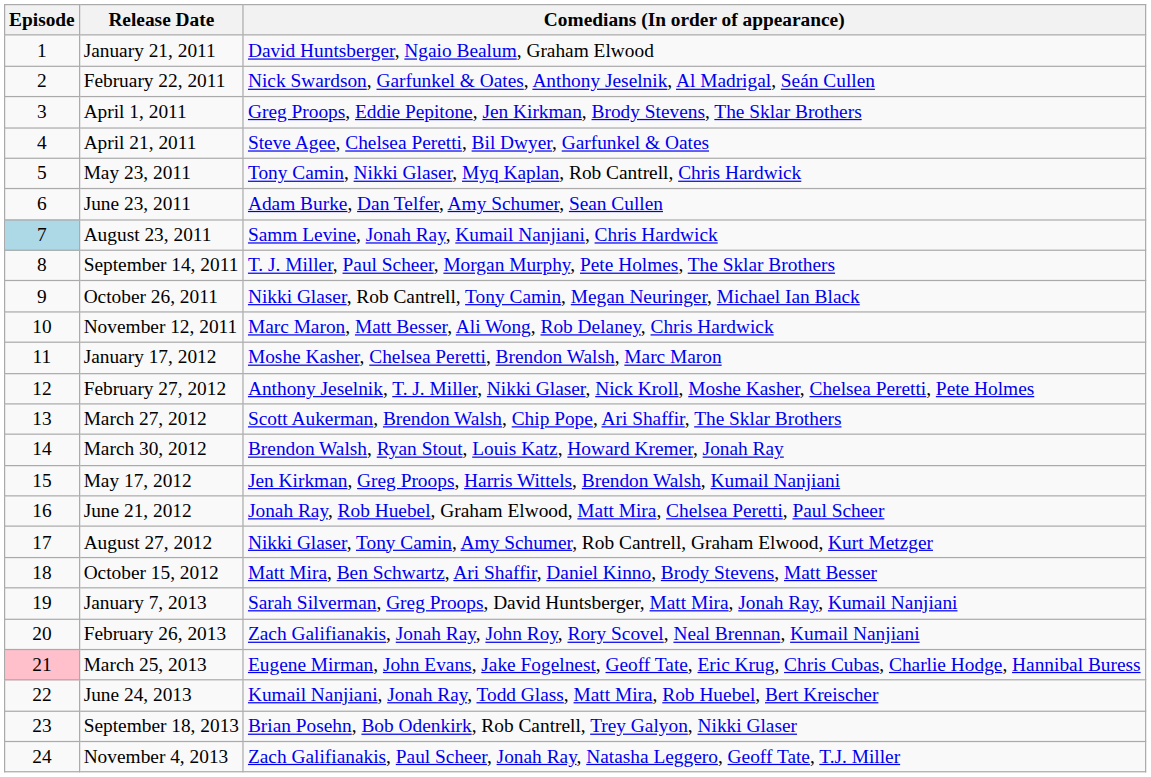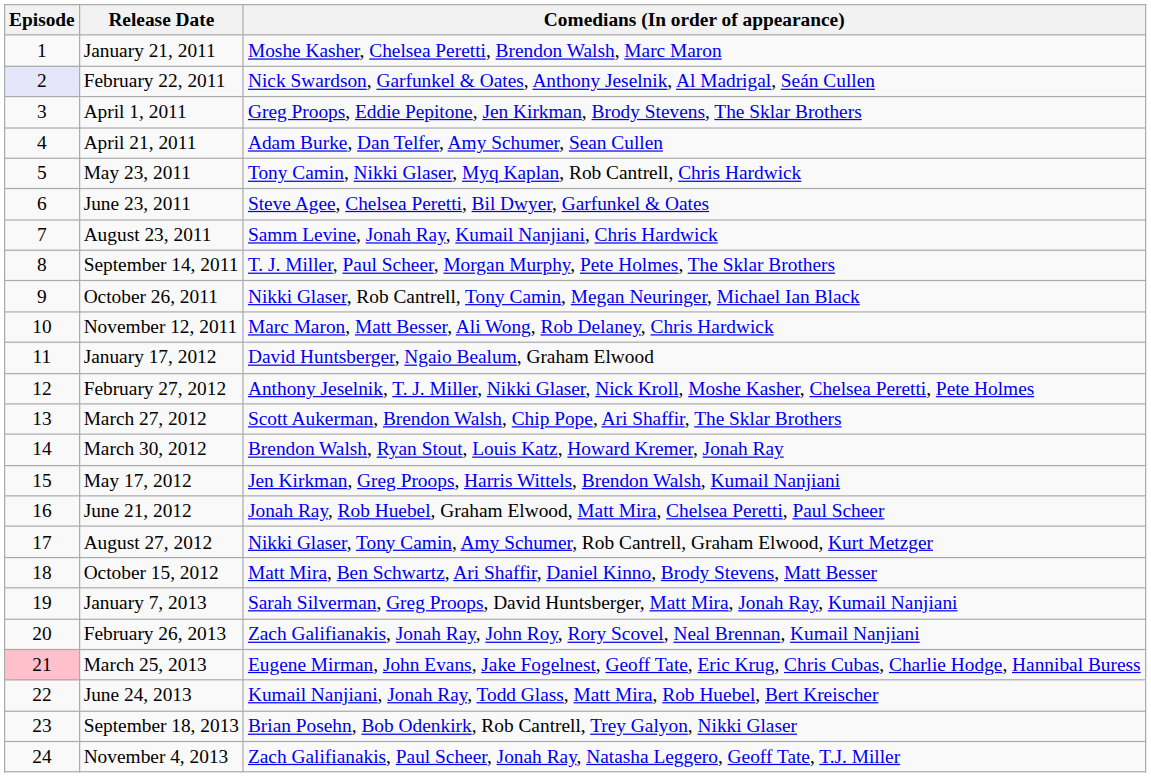 <table class="wikitable">
 <tr>
 <th>Episode</th>
 <th>Release Date</th>
 <th>Comedians (In order of appearance)</th>
 </tr>
 <tr>
 <td align="center">1</td>
 <td>January 21, 2011</td>
-<td><a href='#'>David Huntsberger</a>, <a href='#'>Ngaio Bealum</a>, Graham Elwood</td>
+<td><a href='#'>Moshe Kasher</a>, <a href='#'>Chelsea Peretti</a>, <a href='#'>Brendon Walsh</a>, <a href='#'>Marc Maron</a></td>
 </tr>
 <tr>
-<td align="center">2</td>
+<td align="center" style="background: lavender;">2</td>
 <td>February 22, 2011</td>
 <td><a href='#'>Nick Swardson</a>, <a href='#'>Garfunkel & Oates</a>, <a href='#'>Anthony Jeselnik</a>, <a href='#'>Al Madrigal</a>, <a href='#'>Seán Cullen</a></td>
 </tr>
 <tr>
 <td align="center">3</td>
 <td>April 1, 2011</td>
 <td><a href='#'>Greg Proops</a>, <a href='#'>Eddie Pepitone</a>, <a href='#'>Jen Kirkman</a>, <a href='#'>Brody Stevens</a>, <a href='#'>The Sklar Brothers</a></td>
 </tr>
 <tr>
 <td align="center">4</td>
 <td>April 21, 2011</td>
-<td><a href='#'>Steve Agee</a>, <a href='#'>Chelsea Peretti</a>, <a href='#'>Bil Dwyer</a>, <a href='#'>Garfunkel & Oates</a></td>
+<td><a href='#'>Adam Burke</a>, <a href='#'>Dan Telfer</a>, <a href='#'>Amy Schumer</a>, <a href='#'>Sean Cullen</a></td>
 </tr>
 <tr>
 <td align="center">5</td>
 <td>May 23, 2011</td>
 <td><a href='#'>Tony Camin</a>, <a href='#'>Nikki Glaser</a>, <a href='#'>Myq Kaplan</a>, Rob Cantrell, <a href='#'>Chris Hardwick</a></td>
 </tr>
 <tr>
 <td align="center">6</td>
 <td>June 23, 2011</td>
-<td><a href='#'>Adam Burke</a>, <a href='#'>Dan Telfer</a>, <a href='#'>Amy Schumer</a>, <a href='#'>Sean Cullen</a></td>
+<td><a href='#'>Steve Agee</a>, <a href='#'>Chelsea Peretti</a>, <a href='#'>Bil Dwyer</a>, <a href='#'>Garfunkel & Oates</a></td>
 </tr>
 <tr>
-<td align="center" style="background: lightblue;">7</td>
+<td align="center">7</td>
 <td>August 23, 2011</td>
 <td><a href='#'>Samm Levine</a>, <a href='#'>Jonah Ray</a>, <a href='#'>Kumail Nanjiani</a>, <a href='#'>Chris Hardwick</a></td>
 </tr>
 <tr>
 <td align="center">8</td>
 <td>September 14, 2011</td>
 <td><a href='#'>T. J. Miller</a>, <a href='#'>Paul Scheer</a>, <a href='#'>Morgan Murphy</a>, <a href='#'>Pete Holmes</a>, <a href='#'>The Sklar Brothers</a></td>
 </tr>
 <tr>
 <td align="center">9</td>
 <td>October 26, 2011</td>
 <td><a href='#'>Nikki Glaser</a>, Rob Cantrell, <a href='#'>Tony Camin</a>, <a href='#'>Megan Neuringer</a>, <a href='#'>Michael Ian Black</a></td>
 </tr>
 <tr>
 <td align="center">10</td>
 <td>November 12, 2011</td>
 <td><a href='#'>Marc Maron</a>, <a href='#'>Matt Besser</a>, <a href='#'>Ali Wong</a>, <a href='#'>Rob Delaney</a>, <a href='#'>Chris Hardwick</a></td>
 </tr>
 <tr>
 <td align="center">11</td>
 <td>January 17, 2012</td>
-<td><a href='#'>Moshe Kasher</a>, <a href='#'>Chelsea Peretti</a>, <a href='#'>Brendon Walsh</a>, <a href='#'>Marc Maron</a></td>
+<td><a href='#'>David Huntsberger</a>, <a href='#'>Ngaio Bealum</a>, Graham Elwood</td>
 </tr>
 <tr>
 <td align="center">12</td>
 <td>February 27, 2012</td>
 <td><a href='#'>Anthony Jeselnik</a>, <a href='#'>T. J. Miller</a>, <a href='#'>Nikki Glaser</a>, <a href='#'>Nick Kroll</a>, <a href='#'>Moshe Kasher</a>, <a href='#'>Chelsea Peretti</a>, <a href='#'>Pete Holmes</a></td>
 </tr>
 <tr>
 <td align="center">13</td>
 <td>March 27, 2012</td>
 <td><a href='#'>Scott Aukerman</a>, <a href='#'>Brendon Walsh</a>, <a href='#'>Chip Pope</a>, <a href='#'>Ari Shaffir</a>, <a href='#'>The Sklar Brothers</a></td>
 </tr>
 <tr>
 <td align="center">14</td>
 <td>March 30, 2012</td>
 <td><a href='#'>Brendon Walsh</a>, <a href='#'>Ryan Stout</a>, <a href='#'>Louis Katz</a>, <a href='#'>Howard Kremer</a>, <a href='#'>Jonah Ray</a></td>
 </tr>
 <tr>
 <td align="center">15</td>
 <td>May 17, 2012</td>
 <td><a href='#'>Jen Kirkman</a>, <a href='#'>Greg Proops</a>, <a href='#'>Harris Wittels</a>, <a href='#'>Brendon Walsh</a>, <a href='#'>Kumail Nanjiani</a></td>
 </tr>
 <tr>
 <td align="center">16</td>
 <td>June 21, 2012</td>
 <td><a href='#'>Jonah Ray</a>, <a href='#'>Rob Huebel</a>, Graham Elwood, <a href='#'>Matt Mira</a>, <a href='#'>Chelsea Peretti</a>, <a href='#'>Paul Scheer</a></td>
 </tr>
 <tr>
 <td align="center">17</td>
 <td>August 27, 2012</td>
 <td><a href='#'>Nikki Glaser</a>, <a href='#'>Tony Camin</a>, <a href='#'>Amy Schumer</a>, Rob Cantrell, Graham Elwood, <a href='#'>Kurt Metzger</a></td>
 </tr>
 <tr>
 <td align="center">18</td>
 <td>October 15, 2012</td>
 <td><a href='#'>Matt Mira</a>, <a href='#'>Ben Schwartz</a>, <a href='#'>Ari Shaffir</a>, <a href='#'>Daniel Kinno</a>, <a href='#'>Brody Stevens</a>, <a href='#'>Matt Besser</a></td>
 </tr>
 <tr>
 <td align="center">19</td>
 <td>January 7, 2013</td>
 <td><a href='#'>Sarah Silverman</a>, <a href='#'>Greg Proops</a>, David Huntsberger, <a href='#'>Matt Mira</a>, <a href='#'>Jonah Ray</a>, <a href='#'>Kumail Nanjiani</a></td>
 </tr>
 <tr>
 <td align="center">20</td>
 <td>February 26, 2013</td>
 <td><a href='#'>Zach Galifianakis</a>, <a href='#'>Jonah Ray</a>, <a href='#'>John Roy</a>, <a href='#'>Rory Scovel</a>, <a href='#'>Neal Brennan</a>, <a href='#'>Kumail Nanjiani</a></td>
 </tr>
 <tr>
 <td align="center" style="background: pink;">21</td>
 <td>March 25, 2013</td>
 <td><a href='#'>Eugene Mirman</a>, <a href='#'>John Evans</a>, <a href='#'>Jake Fogelnest</a>, <a href='#'>Geoff Tate</a>, <a href='#'>Eric Krug</a>, <a href='#'>Chris Cubas</a>, <a href='#'>Charlie Hodge</a>, <a href='#'>Hannibal Buress</a></td>
 </tr>
 <tr>
 <td align="center">22</td>
 <td>June 24, 2013</td>
 <td><a href='#'>Kumail Nanjiani</a>, <a href='#'>Jonah Ray</a>, <a href='#'>Todd Glass</a>, <a href='#'>Matt Mira</a>, <a href='#'>Rob Huebel</a>, <a href='#'>Bert Kreischer</a></td>
 </tr>
 <tr>
 <td align="center">23</td>
 <td>September 18, 2013</td>
 <td><a href='#'>Brian Posehn</a>, <a href='#'>Bob Odenkirk</a>, Rob Cantrell, <a href='#'>Trey Galyon</a>, <a href='#'>Nikki Glaser</a></td>
 </tr>
 <tr>
 <td align="center">24</td>
 <td>November 4, 2013</td>
 <td><a href='#'>Zach Galifianakis</a>, <a href='#'>Paul Scheer</a>, <a href='#'>Jonah Ray</a>, <a href='#'>Natasha Leggero</a>, <a href='#'>Geoff Tate</a>, <a href='#'>T.J. Miller</a></td>
 </tr>
 </table>
